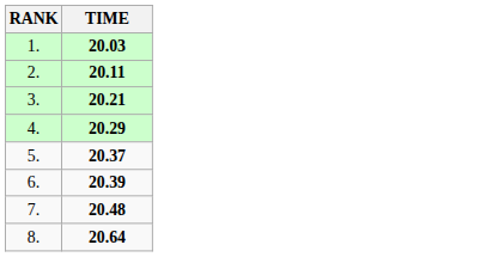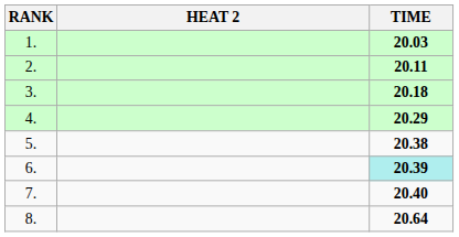 <table class="wikitable" style="border-collapse: collapse; font-size: 90%;">
 <tr>
 <th>RANK</th>
+<th style="width: 20em">HEAT 2</th>
 <th style="width: 5em">TIME</th>
 </tr>
 <tr style="background:#ccffcc;">
 <td align="center">1.</td>
+<td></td>
 <td align="center"><strong>20.03</strong></td>
 </tr>
 <tr style="background:#ccffcc;">
 <td align="center">2.</td>
+<td></td>
 <td align="center"><strong>20.11</strong></td>
 </tr>
 <tr style="background:#ccffcc;">
 <td align="center">3.</td>
-<td align="center"><strong>20.21</strong></td>
+<td></td>
+<td align="center"><strong>20.18</strong></td>
 </tr>
 <tr style="background:#ccffcc;">
 <td align="center">4.</td>
+<td></td>
 <td align="center"><strong>20.29</strong></td>
 </tr>
 <tr>
 <td align="center">5.</td>
-<td align="center"><strong>20.37</strong></td>
+<td></td>
+<td align="center"><strong>20.38</strong></td>
 </tr>
 <tr>
 <td align="center">6.</td>
-<td align="center"><strong>20.39</strong></td>
+<td></td>
+<td align="center" style="background: paleturquoise;"><strong>20.39</strong></td>
 </tr>
 <tr>
 <td align="center">7.</td>
-<td align="center"><strong>20.48</strong></td>
+<td></td>
+<td align="center"><strong>20.40</strong></td>
 </tr>
 <tr>
 <td align="center">8.</td>
+<td></td>
 <td align="center"><strong>20.64</strong></td>
 </tr>
 </table>
